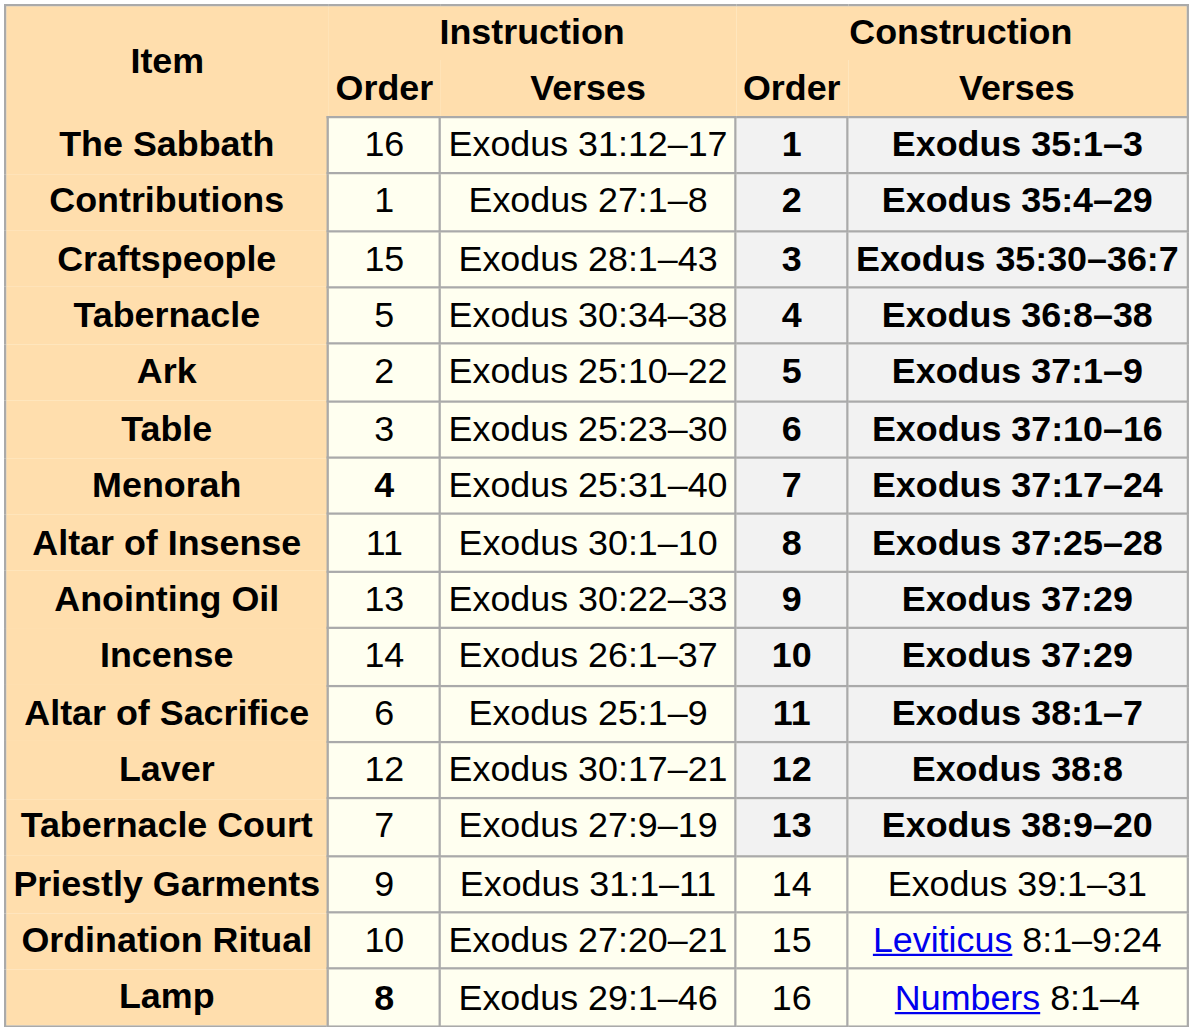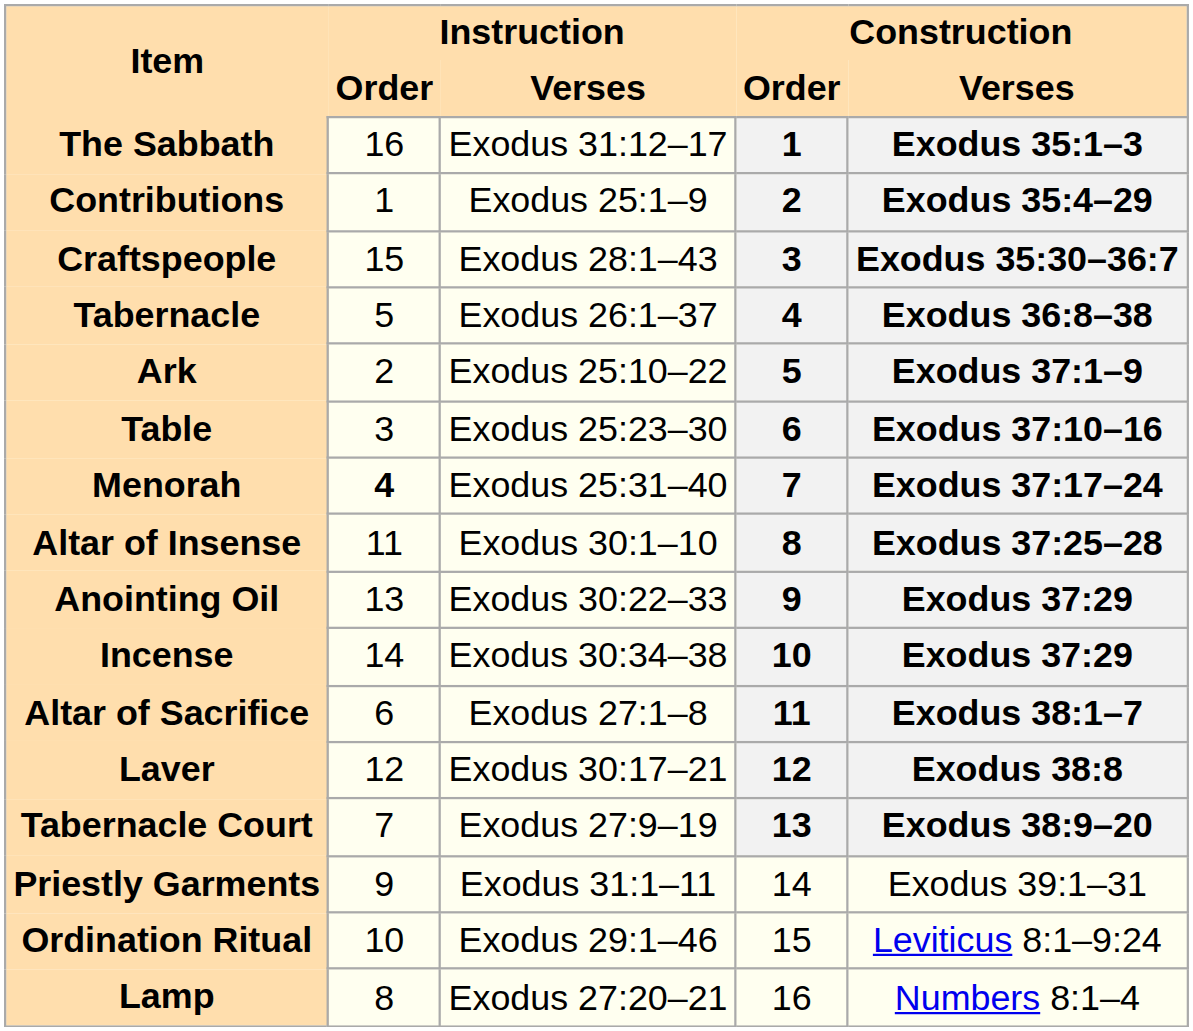 <table class="wikitable" style="text-align:center; background:Ivory;">
 <tr>
 <th style="border:1px white; background:Navajowhite;" rowspan=2>Item</th>
 <th style="border:1px white; background:Navajowhite;" colspan=2>Instruction</th>
 <th style="border:1px white; background:Navajowhite;" colspan=2>Construction</th>
 </tr>
 <tr>
 <th style="border:1px white; background:Navajowhite;">Order</th>
 <th style="border:1px white; background:Navajowhite;">Verses</th>
 <th style="border:1px white; background:Navajowhite;">Order</th>
 <th style="border:1px white; background:Navajowhite;">Verses</th>
 </tr>
 <tr>
 <th style="border:1px white; background:Navajowhite;">The Sabbath</th>
 <td>16</td>
 <td>Exodus 31:12–17</td>
 <th>1</th>
 <th>Exodus 35:1–3</th>
 </tr>
 <tr>
 <th style="border:1px white; background:Navajowhite;">Contributions</th>
 <td>1</td>
-<td>Exodus 27:1–8</td>
+<td>Exodus 25:1–9</td>
 <th>2</th>
 <th>Exodus 35:4–29</th>
 </tr>
 <tr>
 <th style="border:1px white; background:Navajowhite;">Craftspeople</th>
 <td>15</td>
 <td>Exodus 28:1–43</td>
 <th>3</th>
 <th>Exodus 35:30–36:7</th>
 </tr>
 <tr>
 <th style="border:1px white; background:Navajowhite;">Tabernacle</th>
 <td>5</td>
-<td>Exodus 30:34–38</td>
+<td>Exodus 26:1–37</td>
 <th>4</th>
 <th>Exodus 36:8–38</th>
 </tr>
 <tr>
 <th style="border:1px white; background:Navajowhite;">Ark</th>
 <td>2</td>
 <td>Exodus 25:10–22</td>
 <th>5</th>
 <th>Exodus 37:1–9</th>
 </tr>
 <tr>
 <th style="border:1px white; background:Navajowhite;">Table</th>
 <td>3</td>
 <td>Exodus 25:23–30</td>
 <th>6</th>
 <th>Exodus 37:10–16</th>
 </tr>
 <tr>
 <th style="border:1px white; background:Navajowhite;">Menorah</th>
 <td><strong>4</strong></td>
 <td>Exodus 25:31–40</td>
 <th>7</th>
 <th>Exodus 37:17–24</th>
 </tr>
 <tr>
 <th style="border:1px white; background:Navajowhite;">Altar of Insense</th>
 <td>11</td>
 <td>Exodus 30:1–10</td>
 <th>8</th>
 <th>Exodus 37:25–28</th>
 </tr>
 <tr>
 <th style="border:1px white; background:Navajowhite;">Anointing Oil</th>
 <td>13</td>
 <td>Exodus 30:22–33</td>
 <th>9</th>
 <th>Exodus 37:29</th>
 </tr>
 <tr>
 <th style="border:1px white; background:Navajowhite;">Incense</th>
 <td>14</td>
-<td>Exodus 26:1–37</td>
+<td>Exodus 30:34–38</td>
 <th>10</th>
 <th>Exodus 37:29</th>
 </tr>
 <tr>
 <th style="border:1px white; background:Navajowhite;">Altar of Sacrifice</th>
 <td>6</td>
-<td>Exodus 25:1–9</td>
+<td>Exodus 27:1–8</td>
 <th>11</th>
 <th>Exodus 38:1–7</th>
 </tr>
 <tr>
 <th style="border:1px white; background:Navajowhite;">Laver</th>
 <td>12</td>
 <td>Exodus 30:17–21</td>
 <th>12</th>
 <th>Exodus 38:8</th>
 </tr>
 <tr>
 <th style="border:1px white; background:Navajowhite;">Tabernacle Court</th>
 <td>7</td>
 <td>Exodus 27:9–19</td>
 <th>13</th>
 <th>Exodus 38:9–20</th>
 </tr>
 <tr>
 <th style="border:1px white; background:Navajowhite;">Priestly Garments</th>
 <td>9</td>
 <td>Exodus 31:1–11</td>
 <td>14</td>
 <td>Exodus 39:1–31</td>
 </tr>
 <tr>
 <th style="border:1px white; background:Navajowhite;">Ordination Ritual</th>
 <td>10</td>
-<td>Exodus 27:20–21</td>
+<td>Exodus 29:1–46</td>
 <td>15</td>
 <td><a href='#'>Leviticus</a> 8:1–9:24</td>
 </tr>
 <tr>
 <th style="border:1px white; background:Navajowhite;">Lamp</th>
-<td><strong>8</strong></td>
-<td>Exodus 29:1–46</td>
+<td>8</td>
+<td>Exodus 27:20–21</td>
 <td>16</td>
 <td><a href='#'>Numbers</a> 8:1–4</td>
 </tr>
 </table>
